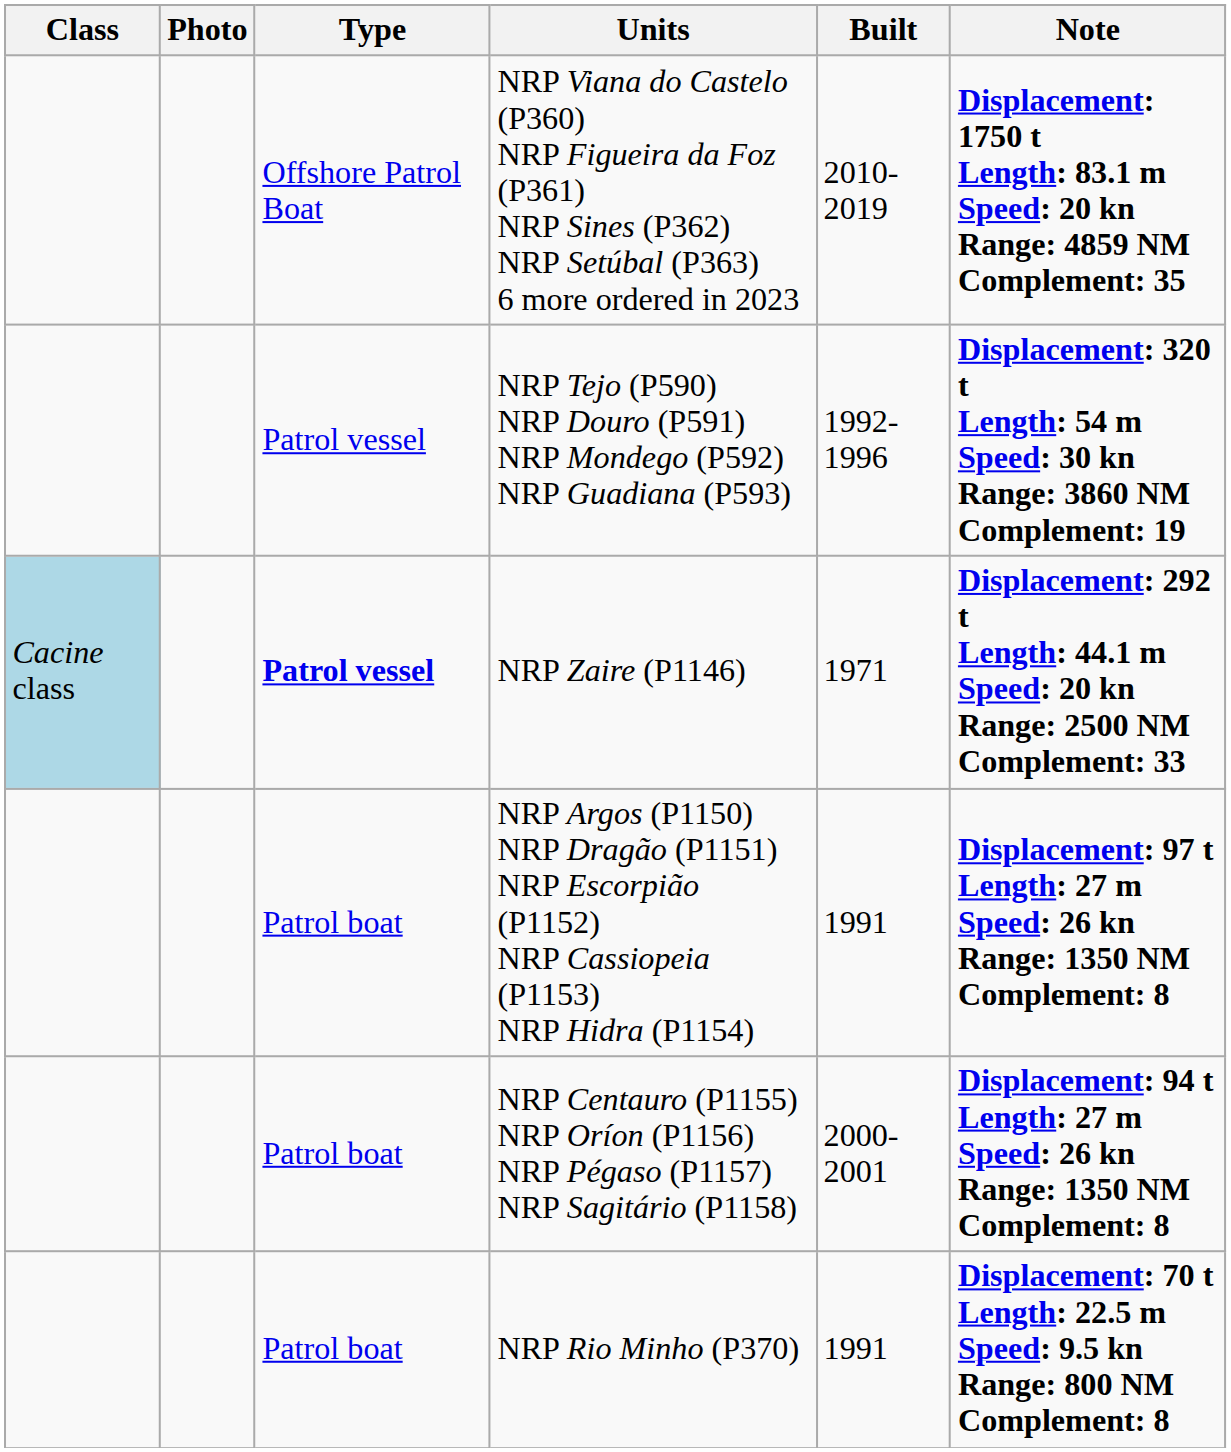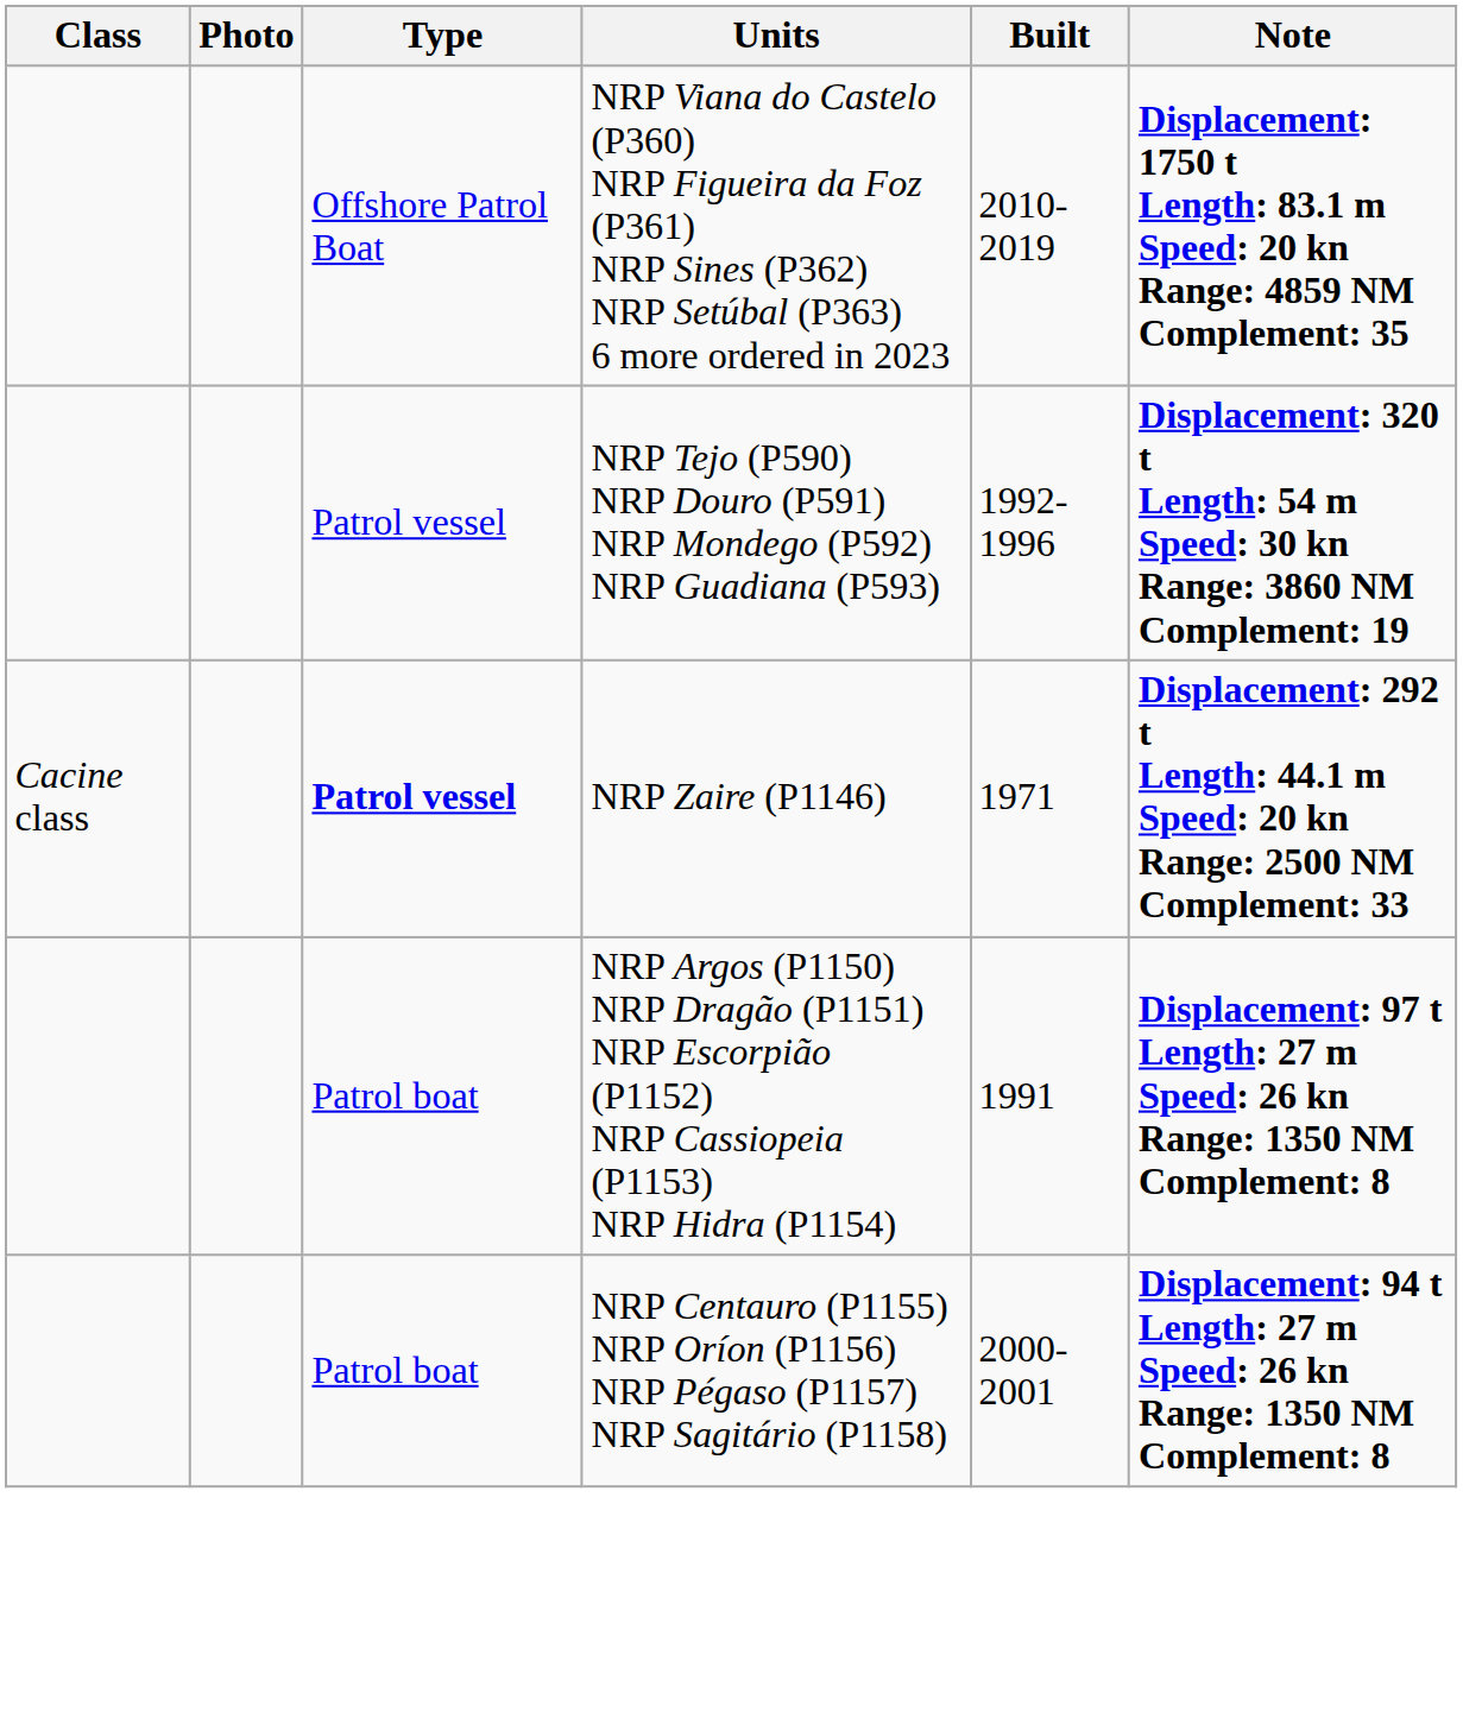 <table class="wikitable">
 <tr>
 <th>Class</th>
 <th>Photo</th>
 <th>Type</th>
 <th>Units</th>
 <th>Built</th>
 <th>Note</th>
 </tr>
 <tr>
 <td></td>
 <td></td>
 <td><a href='#'>Offshore Patrol Boat</a></td>
 <td>NRP <em>Viana do Castelo</em> (P360)<br>NRP <em>Figueira da Foz</em> (P361)<br>NRP <em>Sines</em> (P362)<br>NRP <em>Setúbal</em> (P363)<br>6 more ordered in 2023</td>
 <td>2010-2019</td>
 <td><strong><a href='#'>Displacement</a>: 1750 t</strong><br><strong><a href='#'>Length</a>: 83.1 m</strong><br><strong><a href='#'>Speed</a>: 20 kn</strong><br><strong>Range: 4859 NM</strong><br><strong>Complement: 35</strong></td>
 </tr>
 <tr>
 <td></td>
 <td></td>
 <td><a href='#'>Patrol vessel</a></td>
 <td>NRP <em>Tejo</em> (P590)<br>NRP <em>Douro</em> (P591)<br>NRP <em>Mondego</em> (P592)<br>NRP <em>Guadiana</em> (P593)</td>
 <td>1992-1996</td>
 <td><strong><a href='#'>Displacement</a>: 320 t</strong><br><strong><a href='#'>Length</a>: 54 m</strong><br><strong><a href='#'>Speed</a>: 30 kn</strong><br><strong>Range: 3860 NM</strong><br><strong>Complement: 19</strong></td>
 </tr>
 <tr>
-<td style="background: lightblue;"><em>Cacine</em> class</td>
+<td><em>Cacine</em> class</td>
 <td></td>
 <td><strong><a href='#'>Patrol vessel</a></strong></td>
 <td>NRP <em>Zaire</em> (P1146)</td>
 <td>1971</td>
 <td><strong><a href='#'>Displacement</a>: 292 t</strong><br><strong><a href='#'>Length</a>: 44.1 m</strong><br><strong><a href='#'>Speed</a>: 20 kn</strong><br><strong>Range: 2500 NM</strong><br><strong>Complement: 33</strong></td>
 </tr>
 <tr>
 <td></td>
 <td></td>
 <td><a href='#'>Patrol boat</a></td>
 <td>NRP <em>Argos</em> (P1150)<br>NRP <em>Dragão</em> (P1151)<br>NRP <em>Escorpião</em> (P1152)<br>NRP <em>Cassiopeia</em> (P1153)<br>NRP <em>Hidra</em> (P1154)</td>
 <td>1991</td>
 <td><strong><a href='#'>Displacement</a>: 97 t</strong><br><strong><a href='#'>Length</a>: 27 m</strong><br><strong><a href='#'>Speed</a>: 26 kn</strong><br><strong>Range: 1350 NM</strong><br><strong>Complement: 8</strong></td>
 </tr>
 <tr>
 <td></td>
 <td></td>
 <td><a href='#'>Patrol boat</a></td>
 <td>NRP <em>Centauro</em> (P1155)<br>NRP <em>Oríon</em> (P1156)<br>NRP <em>Pégaso</em> (P1157)<br>NRP <em>Sagitário</em> (P1158)</td>
 <td>2000-2001</td>
 <td><strong><a href='#'>Displacement</a>: 94 t</strong><br><strong><a href='#'>Length</a>: 27 m</strong><br><strong><a href='#'>Speed</a>: 26 kn</strong><br><strong>Range: 1350 NM</strong><br><strong>Complement: 8</strong></td>
 </tr>
-<tr>
-<td></td>
-<td></td>
-<td><a href='#'>Patrol boat</a></td>
-<td>NRP <em>Rio Minho</em> (P370)</td>
-<td>1991</td>
-<td><strong><a href='#'>Displacement</a>: 70 t</strong><br><strong><a href='#'>Length</a>: 22.5 m</strong><br><strong><a href='#'>Speed</a>: 9.5 kn</strong><br><strong>Range: 800 NM</strong><br><strong>Complement: 8</strong></td>
-</tr>
 </table>
